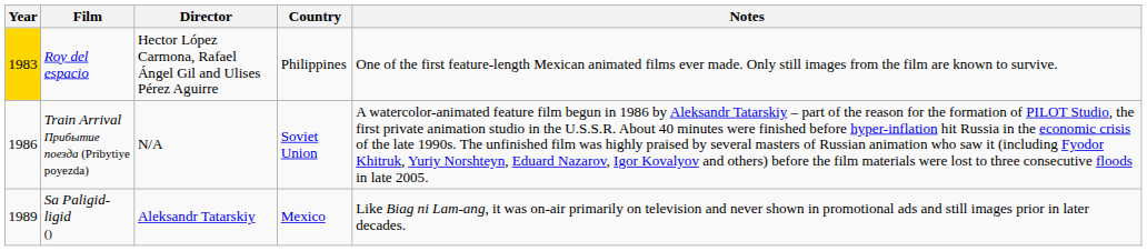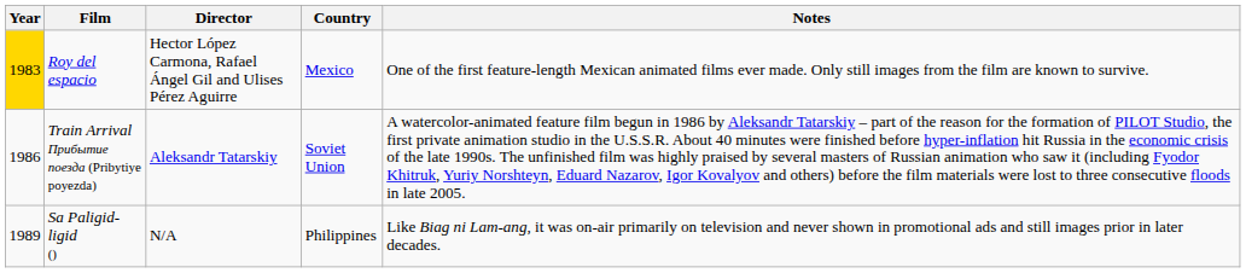 <table class="wikitable">
 <tr>
 <th>Year</th>
 <th>Film</th>
 <th>Director</th>
 <th>Country</th>
 <th>Notes</th>
 </tr>
 <tr>
 <td style="background: gold;">1983</td>
 <td><em><a href='#'>Roy del espacio</a></em></td>
 <td>Hector López Carmona, Rafael Ángel Gil and Ulises Pérez Aguirre</td>
-<td>Philippines</td>
+<td><a href='#'>Mexico</a></td>
 <td>One of the first feature-length Mexican animated films ever made. Only still images from the film are known to survive.</td>
 </tr>
 <tr>
 <td>1986</td>
 <td><em>Train Arrival</em><br><small><em>Прибытие поезда</em> (Pribytiye poyezda)</small></td>
-<td>N/A</td>
+<td><a href='#'>Aleksandr Tatarskiy</a></td>
 <td><a href='#'>Soviet Union</a></td>
 <td>A watercolor-animated feature film begun in 1986 by <a href='#'>Aleksandr Tatarskiy</a> – part of the reason for the formation of <a href='#'>PILOT Studio</a>, the first private animation studio in the U.S.S.R. About 40 minutes were finished before <a href='#'>hyper-inflation</a> hit Russia in the <a href='#'>economic crisis</a> of the late 1990s. The unfinished film was highly praised by several masters of Russian animation who saw it (including <a href='#'>Fyodor Khitruk</a>, <a href='#'>Yuriy Norshteyn</a>, <a href='#'>Eduard Nazarov</a>, <a href='#'>Igor Kovalyov</a> and others) before the film materials were lost to three consecutive <a href='#'>floods</a> in late 2005.</td>
 </tr>
 <tr>
 <td>1989</td>
 <td><em>Sa Paligid-ligid</em><br><small>()</small></td>
-<td><a href='#'>Aleksandr Tatarskiy</a></td>
-<td><a href='#'>Mexico</a></td>
+<td>N/A</td>
+<td>Philippines</td>
 <td>Like <em>Biag ni Lam-ang</em>, it was on-air primarily on television and never shown in promotional ads and still images prior in later decades. </td>
 </tr>
 </table>
